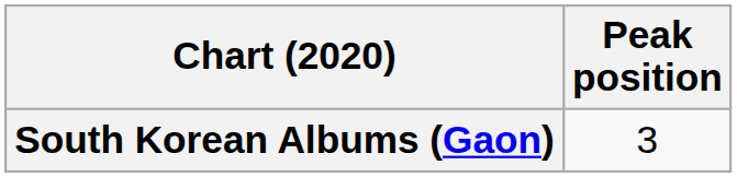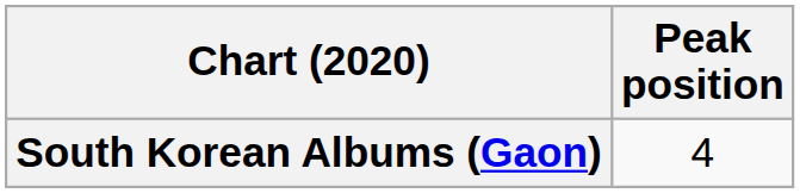 <table class="wikitable sortable plainrowheaders" style="text-align:center">
 <tr>
 <th>Chart (2020)</th>
 <th>Peak<br>position</th>
 </tr>
 <tr>
 <th scope="row">South Korean Albums (<a href='#'>Gaon</a>)</th>
-<td>3</td>
+<td>4</td>
 </tr>
 </table>
